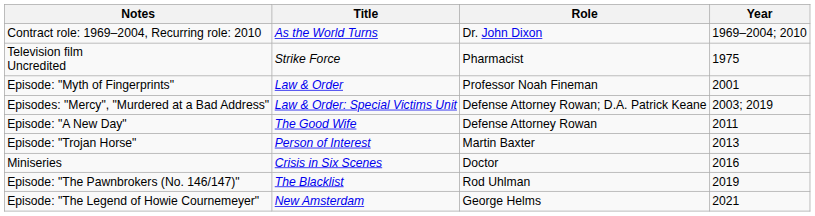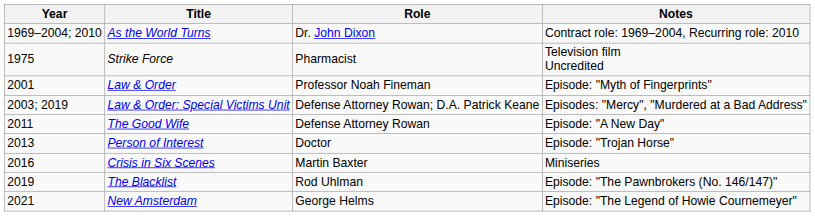 <table class="wikitable" style="font-size: 100%;">
 <tr>
-<th>Notes</th>
+<th>Year</th>
 <th>Title</th>
 <th>Role</th>
-<th>Year</th>
+<th>Notes</th>
 </tr>
 <tr>
-<td>Contract role: 1969–2004, Recurring role: 2010</td>
+<td>1969–2004; 2010</td>
 <td><em><a href='#'>As the World Turns</a></em></td>
 <td>Dr. <a href='#'>John Dixon</a></td>
-<td>1969–2004; 2010</td>
+<td>Contract role: 1969–2004, Recurring role: 2010</td>
 </tr>
 <tr>
-<td>Television film<br>Uncredited</td>
+<td>1975</td>
 <td><em>Strike Force</em></td>
 <td>Pharmacist</td>
-<td>1975</td>
+<td>Television film<br>Uncredited</td>
 </tr>
 <tr>
-<td>Episode: "Myth of Fingerprints"</td>
+<td>2001</td>
 <td><em><a href='#'>Law & Order</a></em></td>
 <td>Professor Noah Fineman</td>
-<td>2001</td>
+<td>Episode: "Myth of Fingerprints"</td>
 </tr>
 <tr>
-<td>Episodes: "Mercy", "Murdered at a Bad Address"</td>
+<td>2003; 2019</td>
 <td><em><a href='#'>Law & Order: Special Victims Unit</a></em></td>
 <td>Defense Attorney Rowan; D.A. Patrick Keane</td>
-<td>2003; 2019</td>
+<td>Episodes: "Mercy", "Murdered at a Bad Address"</td>
 </tr>
 <tr>
-<td>Episode: "A New Day"</td>
+<td>2011</td>
 <td><em><a href='#'>The Good Wife</a></em></td>
 <td>Defense Attorney Rowan</td>
-<td>2011</td>
+<td>Episode: "A New Day"</td>
 </tr>
 <tr>
+<td>2013</td>
+<td><em><a href='#'>Person of Interest</a></em></td>
+<td>Doctor</td>
 <td>Episode: "Trojan Horse"</td>
-<td><em><a href='#'>Person of Interest</a></em></td>
-<td>Martin Baxter</td>
-<td>2013</td>
 </tr>
 <tr>
+<td>2016</td>
+<td><em><a href='#'>Crisis in Six Scenes</a></em></td>
+<td>Martin Baxter</td>
 <td>Miniseries</td>
-<td><em><a href='#'>Crisis in Six Scenes</a></em></td>
-<td>Doctor</td>
-<td>2016</td>
 </tr>
 <tr>
-<td>Episode: "The Pawnbrokers (No. 146/147)"</td>
+<td>2019</td>
 <td><em><a href='#'>The Blacklist</a></em></td>
 <td>Rod Uhlman</td>
-<td>2019</td>
+<td>Episode: "The Pawnbrokers (No. 146/147)"</td>
 </tr>
 <tr>
-<td>Episode: "The Legend of Howie Cournemeyer"</td>
+<td>2021</td>
 <td><em><a href='#'>New Amsterdam</a></em></td>
 <td>George Helms</td>
-<td>2021</td>
+<td>Episode: "The Legend of Howie Cournemeyer"</td>
 </tr>
 </table>
